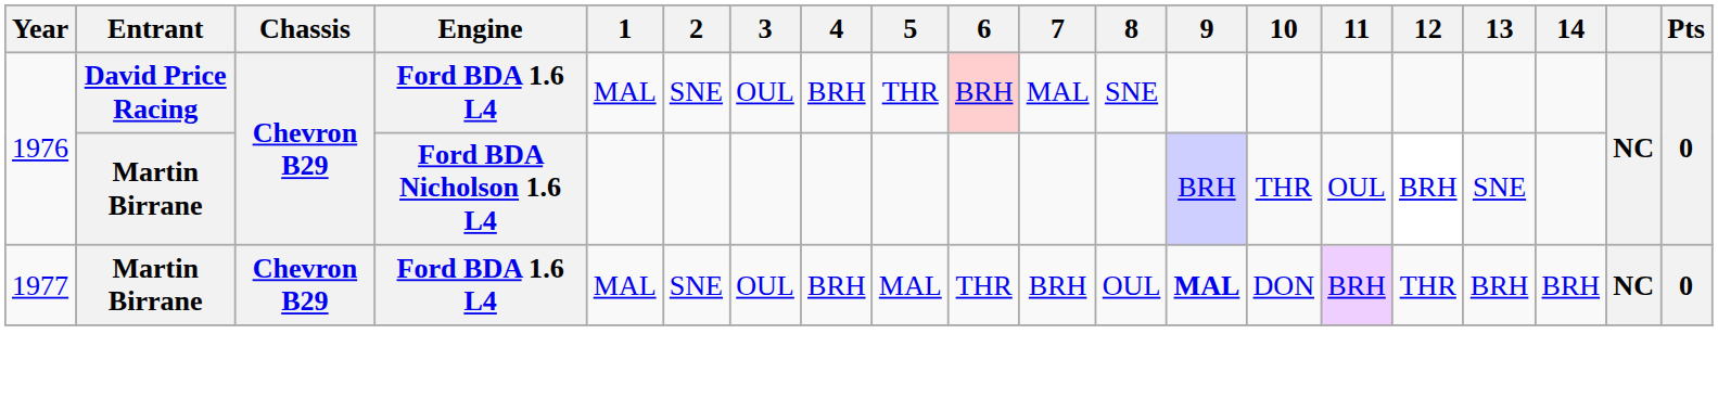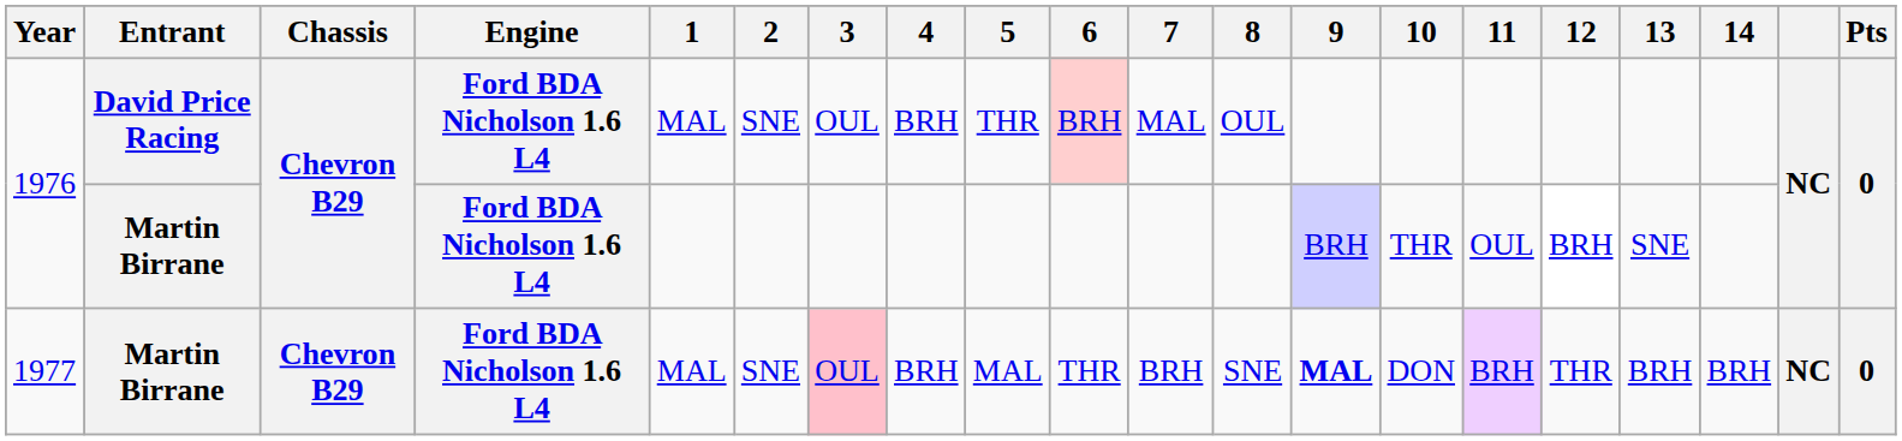 <table class="wikitable" style="text-align:center; font-size:90%">
 <tr>
 <th>Year</th>
 <th>Entrant</th>
 <th>Chassis</th>
 <th>Engine</th>
 <th>1</th>
 <th>2</th>
 <th>3</th>
 <th>4</th>
 <th>5</th>
 <th>6</th>
 <th>7</th>
 <th>8</th>
 <th>9</th>
 <th>10</th>
 <th>11</th>
 <th>12</th>
 <th>13</th>
 <th>14</th>
 <th></th>
 <th>Pts</th>
 </tr>
 <tr>
 <td rowspan=2><a href='#'>1976</a></td>
 <th><a href='#'>David Price Racing</a></th>
 <th rowspan=2><a href='#'>Chevron B29</a></th>
-<th><a href='#'>Ford BDA</a> 1.6 <a href='#'>L4</a></th>
+<th><a href='#'>Ford BDA</a> <a href='#'>Nicholson</a> 1.6 <a href='#'>L4</a></th>
 <td><a href='#'>MAL</a></td>
 <td><a href='#'>SNE</a></td>
 <td><a href='#'>OUL</a></td>
 <td><a href='#'>BRH</a></td>
 <td><a href='#'>THR</a></td>
 <td style="background:#FFCFCF;"><a href='#'>BRH</a><br></td>
 <td><a href='#'>MAL</a></td>
-<td><a href='#'>SNE</a></td>
+<td><a href='#'>OUL</a></td>
 <td></td>
 <td></td>
 <td></td>
 <td></td>
 <td></td>
 <td></td>
 <th rowspan=2>NC</th>
 <th rowspan=2>0</th>
 </tr>
 <tr>
 <th>Martin Birrane</th>
 <th><a href='#'>Ford BDA</a> <a href='#'>Nicholson</a> 1.6 <a href='#'>L4</a></th>
 <td></td>
 <td></td>
 <td></td>
 <td></td>
 <td></td>
 <td></td>
 <td></td>
 <td></td>
 <td style="background:#CFCFFF;"><a href='#'>BRH</a><br></td>
 <td><a href='#'>THR</a></td>
 <td><a href='#'>OUL</a></td>
 <td style="background:#FFFFFF;"><a href='#'>BRH</a><br></td>
 <td><a href='#'>SNE</a></td>
 <td></td>
 </tr>
 <tr>
 <td><a href='#'>1977</a></td>
 <th>Martin Birrane</th>
 <th><a href='#'>Chevron B29</a></th>
-<th><a href='#'>Ford BDA</a> 1.6 <a href='#'>L4</a></th>
+<th><a href='#'>Ford BDA</a> <a href='#'>Nicholson</a> 1.6 <a href='#'>L4</a></th>
 <td><a href='#'>MAL</a></td>
 <td><a href='#'>SNE</a></td>
-<td><a href='#'>OUL</a></td>
+<td style="background: pink;"><a href='#'>OUL</a></td>
 <td><a href='#'>BRH</a></td>
 <td><a href='#'>MAL</a></td>
 <td><a href='#'>THR</a></td>
 <td><a href='#'>BRH</a></td>
-<td><a href='#'>OUL</a></td>
+<td><a href='#'>SNE</a></td>
 <td><strong><a href='#'>MAL</a></strong></td>
 <td><a href='#'>DON</a></td>
 <td style="background:#EFCFFF;"><a href='#'>BRH</a><br></td>
 <td><a href='#'>THR</a></td>
 <td><a href='#'>BRH</a></td>
 <td><a href='#'>BRH</a></td>
 <th>NC</th>
 <th>0</th>
 </tr>
 </table>
